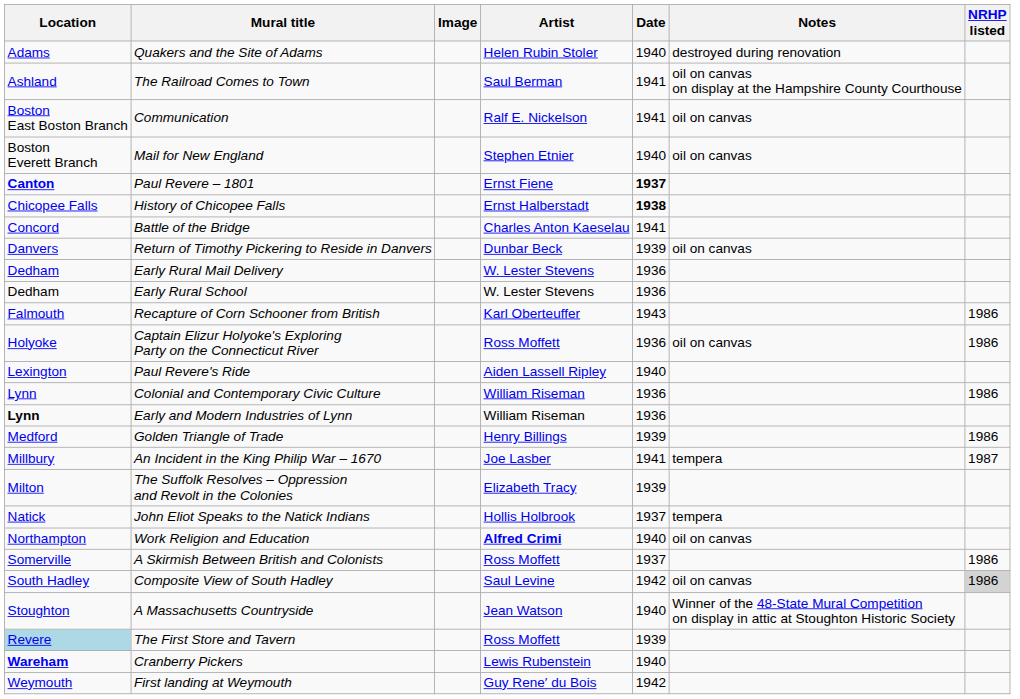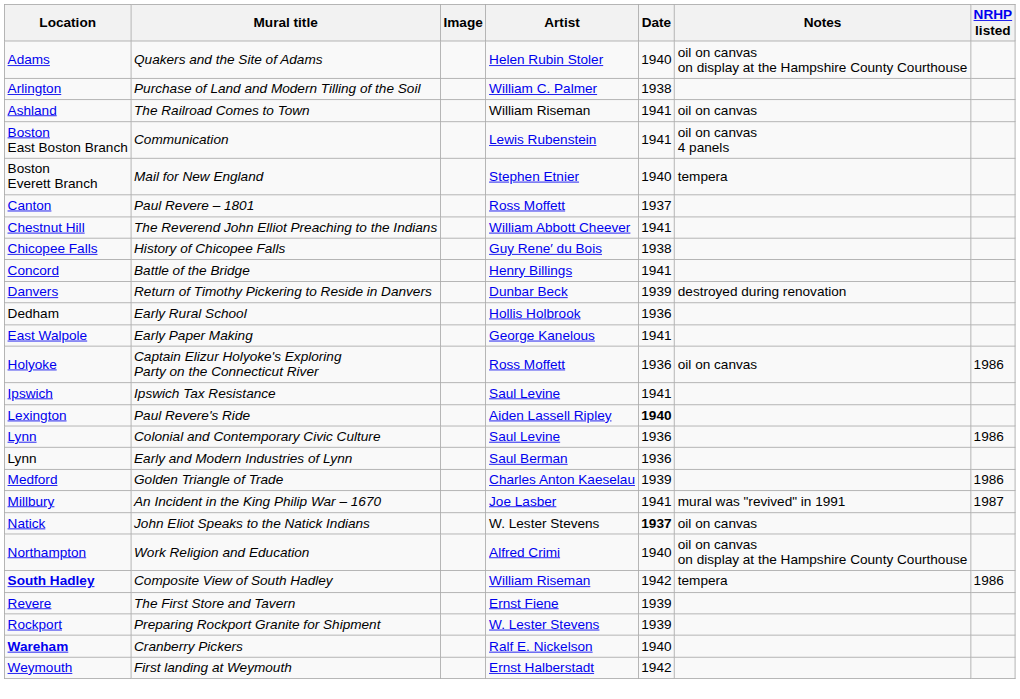 <table class="wikitable sortable">
 <tr>
 <th>Location</th>
 <th>Mural title</th>
 <th>Image</th>
 <th>Artist</th>
 <th>Date</th>
 <th>Notes</th>
 <th><a href='#'>NRHP</a><br>listed</th>
 </tr>
 <tr>
 <td><a href='#'>Adams</a></td>
 <td><em>Quakers and the Site of Adams</em></td>
 <td></td>
 <td><a href='#'>Helen Rubin Stoler</a></td>
 <td>1940</td>
-<td>destroyed during renovation</td>
+<td>oil on canvas <br> on display at the Hampshire County Courthouse</td>
+<td></td>
+</tr>
+<tr>
+<td><a href='#'>Arlington</a></td>
+<td><em>Purchase of Land and Modern Tilling of the Soil</em></td>
+<td></td>
+<td><a href='#'>William C. Palmer</a></td>
+<td>1938</td>
+<td></td>
 <td></td>
 </tr>
 <tr>
 <td><a href='#'>Ashland</a></td>
 <td><em>The Railroad Comes to Town</em></td>
 <td></td>
-<td><a href='#'>Saul Berman</a></td>
+<td>William Riseman</td>
 <td>1941</td>
-<td>oil on canvas <br> on display at the Hampshire County Courthouse</td>
+<td>oil on canvas</td>
 <td></td>
 </tr>
 <tr>
 <td><a href='#'>Boston</a><br> East Boston Branch</td>
 <td><em>Communication</em></td>
 <td></td>
-<td><a href='#'>Ralf E. Nickelson</a></td>
+<td><a href='#'>Lewis Rubenstein</a></td>
 <td>1941</td>
-<td>oil on canvas</td>
+<td>oil on canvas<br>4 panels</td>
 <td></td>
 </tr>
 <tr>
 <td>Boston<br>Everett Branch</td>
 <td><em>Mail for New England</em></td>
 <td></td>
 <td><a href='#'>Stephen Etnier</a></td>
 <td>1940</td>
-<td>oil on canvas</td>
+<td>tempera</td>
 <td></td>
 </tr>
 <tr>
-<td><strong><a href='#'>Canton</a></strong></td>
+<td><a href='#'>Canton</a></td>
 <td><em>Paul Revere – 1801</em></td>
 <td></td>
-<td><a href='#'>Ernst Fiene</a></td>
-<td><strong>1937</strong></td>
+<td><a href='#'>Ross Moffett</a></td>
+<td>1937</td>
+<td></td>
+<td></td>
+</tr>
+<tr>
+<td><a href='#'>Chestnut Hill</a></td>
+<td><em>The Reverend John Elliot Preaching to the Indians</em></td>
+<td></td>
+<td><a href='#'>William Abbott Cheever</a></td>
+<td>1941</td>
 <td></td>
 <td></td>
 </tr>
 <tr>
 <td><a href='#'>Chicopee Falls</a></td>
 <td><em>History of Chicopee Falls</em></td>
 <td></td>
-<td><a href='#'>Ernst Halberstadt</a></td>
-<td><strong>1938</strong></td>
+<td><a href='#'>Guy Rene′ du Bois</a></td>
+<td>1938</td>
 <td></td>
 <td></td>
 </tr>
 <tr>
 <td><a href='#'>Concord</a></td>
 <td><em>Battle of the Bridge</em></td>
 <td></td>
-<td><a href='#'>Charles Anton Kaeselau</a></td>
+<td><a href='#'>Henry Billings</a></td>
 <td>1941</td>
 <td></td>
 <td></td>
 </tr>
 <tr>
 <td><a href='#'>Danvers</a></td>
 <td><em>Return of Timothy Pickering to Reside in Danvers</em></td>
 <td></td>
 <td><a href='#'>Dunbar Beck</a></td>
 <td>1939</td>
-<td>oil on canvas</td>
-<td></td>
-</tr>
-<tr>
-<td><a href='#'>Dedham</a></td>
-<td><em>Early Rural Mail Delivery</em></td>
-<td></td>
-<td><a href='#'>W. Lester Stevens</a></td>
-<td>1936</td>
-<td></td>
+<td>destroyed during renovation</td>
 <td></td>
 </tr>
 <tr>
 <td>Dedham</td>
 <td><em>Early Rural School</em></td>
 <td></td>
-<td>W. Lester Stevens</td>
+<td><a href='#'>Hollis Holbrook</a></td>
 <td>1936</td>
 <td></td>
 <td></td>
 </tr>
 <tr>
-<td><a href='#'>Falmouth</a></td>
-<td><em>Recapture of Corn Schooner from British</em></td>
+<td><a href='#'>East Walpole</a></td>
+<td><em>Early Paper Making</em></td>
 <td></td>
-<td><a href='#'>Karl Oberteuffer</a></td>
-<td>1943</td>
+<td><a href='#'>George Kanelous</a></td>
+<td>1941</td>
 <td></td>
-<td>1986</td>
+<td></td>
 </tr>
 <tr>
 <td><a href='#'>Holyoke</a></td>
 <td><em>Captain Elizur Holyoke's Exploring <br> Party on the Connecticut River</em></td>
 <td></td>
 <td><a href='#'>Ross Moffett</a></td>
 <td>1936</td>
 <td>oil on canvas</td>
 <td>1986</td>
 </tr>
 <tr>
+<td><a href='#'>Ipswich</a></td>
+<td><em>Ipswich Tax Resistance</em></td>
+<td></td>
+<td><a href='#'>Saul Levine</a></td>
+<td>1941</td>
+<td></td>
+<td></td>
+</tr>
+<tr>
 <td><a href='#'>Lexington</a></td>
 <td><em>Paul Revere's Ride</em></td>
 <td></td>
 <td><a href='#'>Aiden Lassell Ripley</a></td>
-<td>1940</td>
+<td><strong>1940</strong></td>
 <td></td>
 <td></td>
 </tr>
 <tr>
 <td><a href='#'>Lynn</a></td>
 <td><em>Colonial and Contemporary Civic Culture</em></td>
 <td></td>
-<td><a href='#'>William Riseman</a></td>
+<td><a href='#'>Saul Levine</a></td>
 <td>1936</td>
 <td></td>
 <td>1986</td>
 </tr>
 <tr>
-<td><strong>Lynn</strong></td>
+<td>Lynn</td>
 <td><em>Early and Modern Industries of Lynn</em></td>
 <td></td>
-<td>William Riseman</td>
+<td><a href='#'>Saul Berman</a></td>
 <td>1936</td>
 <td></td>
 <td></td>
 </tr>
 <tr>
 <td><a href='#'>Medford</a></td>
 <td><em>Golden Triangle of Trade</em></td>
 <td></td>
-<td><a href='#'>Henry Billings</a></td>
+<td><a href='#'>Charles Anton Kaeselau</a></td>
 <td>1939</td>
 <td></td>
 <td>1986</td>
 </tr>
 <tr>
 <td><a href='#'>Millbury</a></td>
 <td><em>An Incident in the King Philip War – 1670</em></td>
 <td></td>
 <td><a href='#'>Joe Lasber</a></td>
 <td>1941</td>
-<td>tempera</td>
+<td>mural was "revived" in 1991</td>
 <td>1987</td>
-</tr>
-<tr>
-<td><a href='#'>Milton</a></td>
-<td><em>The Suffolk Resolves – Oppression <br> and Revolt in the Colonies</em></td>
-<td></td>
-<td><a href='#'>Elizabeth Tracy</a></td>
-<td>1939</td>
-<td></td>
-<td></td>
 </tr>
 <tr>
 <td><a href='#'>Natick</a></td>
 <td><em>John Eliot Speaks to the Natick Indians</em></td>
 <td></td>
-<td><a href='#'>Hollis Holbrook</a></td>
-<td>1937</td>
-<td>tempera<br></td>
+<td>W. Lester Stevens</td>
+<td><strong>1937</strong></td>
+<td>oil on canvas</td>
 <td></td>
 </tr>
 <tr>
 <td><a href='#'>Northampton</a></td>
 <td><em>Work Religion and Education</em></td>
 <td></td>
-<td><strong><a href='#'>Alfred Crimi</a></strong></td>
+<td><a href='#'>Alfred Crimi</a></td>
 <td>1940</td>
-<td>oil on canvas</td>
+<td>oil on canvas <br> on display at the Hampshire County Courthouse</td>
 <td></td>
 </tr>
 <tr>
-<td><a href='#'>Somerville</a></td>
-<td><em>A Skirmish Between British and Colonists</em></td>
+<td><strong><a href='#'>South Hadley</a></strong></td>
+<td><em>Composite View of South Hadley</em></td>
 <td></td>
-<td><a href='#'>Ross Moffett</a></td>
-<td>1937</td>
-<td></td>
+<td><a href='#'>William Riseman</a></td>
+<td>1942</td>
+<td>tempera</td>
 <td>1986</td>
 </tr>
 <tr>
-<td><a href='#'>South Hadley</a></td>
-<td><em>Composite View of South Hadley</em></td>
+<td><a href='#'>Revere</a></td>
+<td><em>The First Store and Tavern</em></td>
 <td></td>
-<td><a href='#'>Saul Levine</a></td>
-<td>1942</td>
-<td>oil on canvas</td>
-<td style="background: lightgrey;">1986</td>
-</tr>
-<tr>
-<td><a href='#'>Stoughton</a></td>
-<td><em>A Massachusetts Countryside</em></td>
+<td><a href='#'>Ernst Fiene</a></td>
+<td>1939</td>
 <td></td>
-<td><a href='#'>Jean Watson</a></td>
-<td>1940</td>
-<td>Winner of the <a href='#'>48-State Mural Competition</a><br>on display in attic at Stoughton Historic Society</td>
 <td></td>
 </tr>
 <tr>
-<td style="background: lightblue;"><a href='#'>Revere</a></td>
-<td><em>The First Store and Tavern</em></td>
+<td><a href='#'>Rockport</a></td>
+<td><em>Preparing Rockport Granite for Shipment</em></td>
 <td></td>
-<td><a href='#'>Ross Moffett</a></td>
+<td><a href='#'>W. Lester Stevens</a></td>
 <td>1939</td>
 <td></td>
 <td></td>
 </tr>
 <tr>
 <td><strong><a href='#'>Wareham</a></strong></td>
 <td><em>Cranberry Pickers</em></td>
 <td></td>
-<td><a href='#'>Lewis Rubenstein</a></td>
+<td><a href='#'>Ralf E. Nickelson</a></td>
 <td>1940</td>
 <td></td>
 <td></td>
 </tr>
 <tr>
 <td><a href='#'>Weymouth</a></td>
 <td><em>First landing at Weymouth</em></td>
 <td></td>
-<td><a href='#'>Guy Rene′ du Bois</a></td>
+<td><a href='#'>Ernst Halberstadt</a></td>
 <td>1942</td>
 <td></td>
 <td></td>
 </tr>
 </table>
